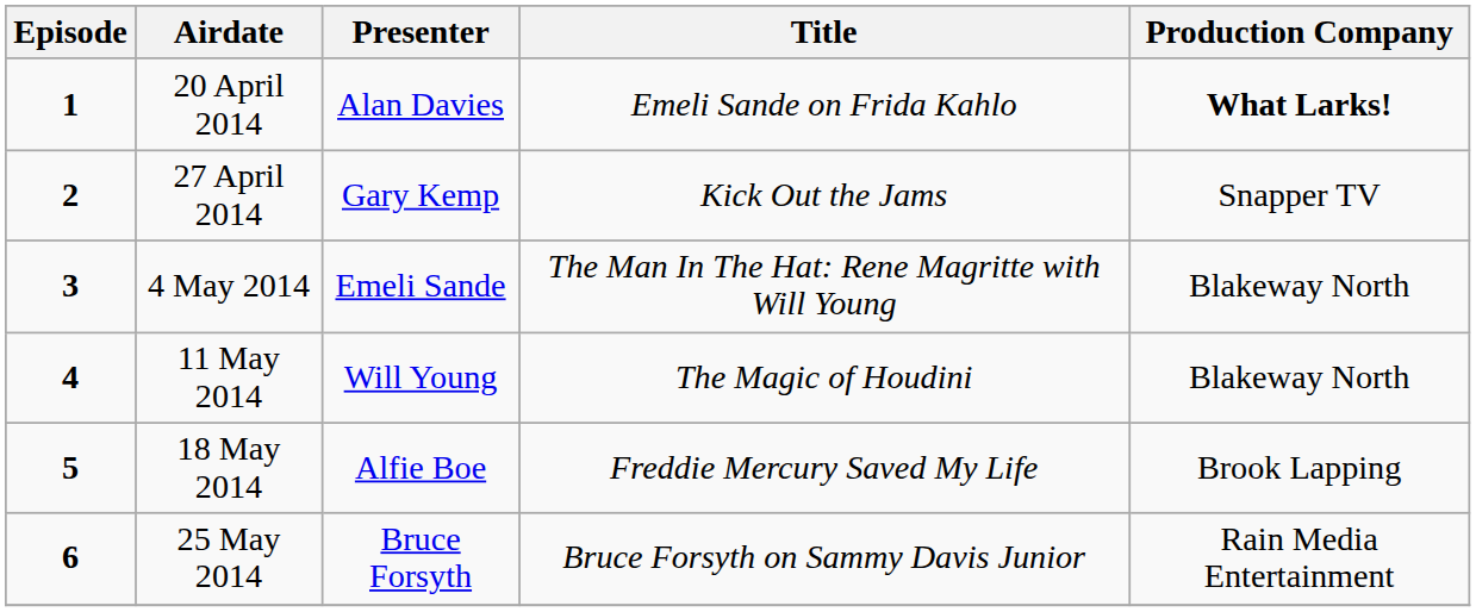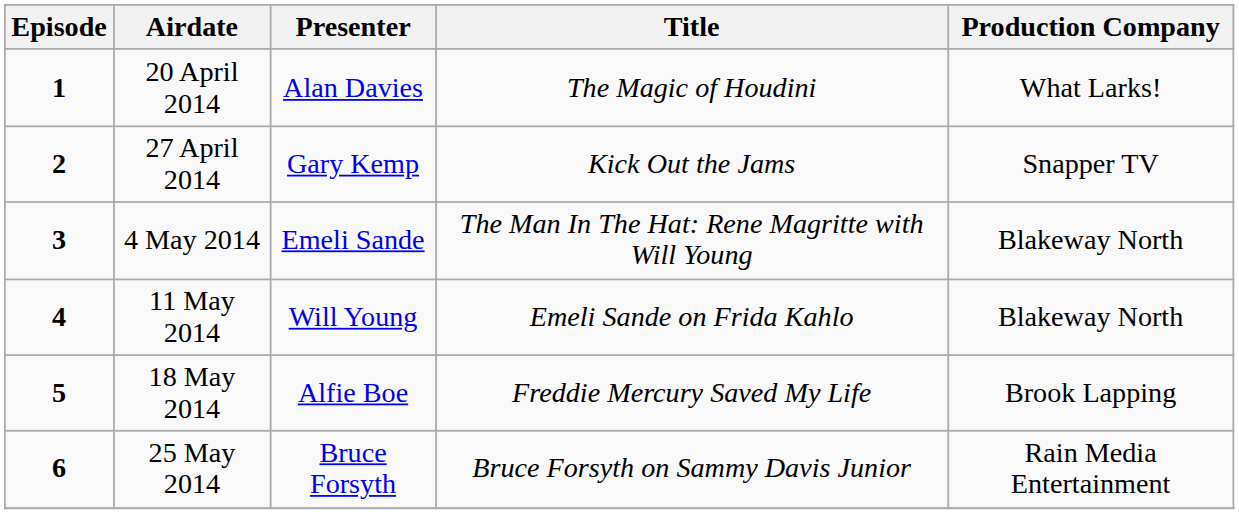 <table class="wikitable" width="699" style="text-align:center;">
 <tr>
 <th>Episode</th>
 <th>Airdate</th>
 <th>Presenter</th>
 <th>Title</th>
 <th>Production Company</th>
 </tr>
 <tr>
 <td><strong>1</strong></td>
 <td>20 April 2014</td>
 <td><a href='#'>Alan Davies</a></td>
-<td><em>Emeli Sande on Frida Kahlo</em></td>
-<td><strong>What Larks!</strong></td>
+<td><em>The Magic of Houdini</em></td>
+<td>What Larks!</td>
 </tr>
 <tr>
 <td><strong>2</strong></td>
 <td>27 April 2014</td>
 <td><a href='#'>Gary Kemp</a></td>
 <td><em>Kick Out the Jams</em></td>
 <td>Snapper TV</td>
 </tr>
 <tr>
 <td><strong>3</strong></td>
 <td>4 May 2014</td>
 <td><a href='#'>Emeli Sande</a></td>
 <td><em>The Man In The Hat: Rene Magritte with Will Young</em></td>
 <td>Blakeway North</td>
 </tr>
 <tr>
 <td><strong>4</strong></td>
 <td>11 May 2014</td>
 <td><a href='#'>Will Young</a></td>
-<td><em>The Magic of Houdini</em></td>
+<td><em>Emeli Sande on Frida Kahlo</em></td>
 <td>Blakeway North</td>
 </tr>
 <tr>
 <td><strong>5</strong></td>
 <td>18 May 2014</td>
 <td><a href='#'>Alfie Boe</a></td>
 <td><em>Freddie Mercury Saved My Life</em></td>
 <td>Brook Lapping</td>
 </tr>
 <tr>
 <td><strong>6</strong></td>
 <td>25 May 2014</td>
 <td><a href='#'>Bruce Forsyth</a></td>
 <td><em>Bruce Forsyth on Sammy Davis Junior</em></td>
 <td>Rain Media Entertainment</td>
 </tr>
 <tr>
 </tr>
 </table>
